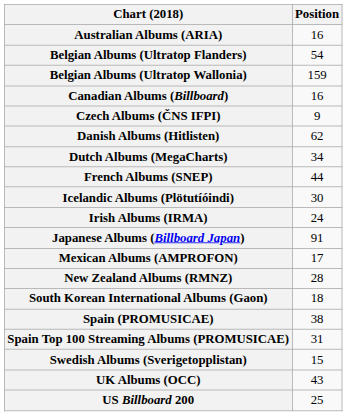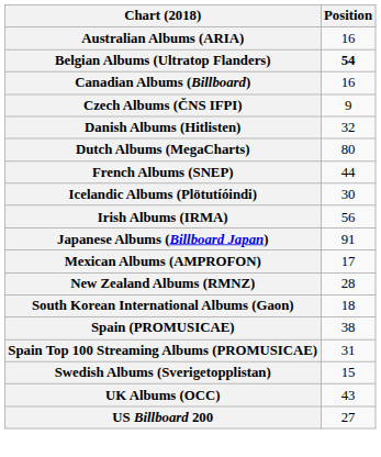 <table class="wikitable sortable plainrowheaders" style="text-align:center">
 <tr>
 <th scope="col">Chart (2018)</th>
 <th scope="col">Position</th>
 </tr>
 <tr>
 <th scope="row">Australian Albums (ARIA)</th>
 <td>16</td>
 </tr>
 <tr>
 <th scope="row">Belgian Albums (Ultratop Flanders)</th>
-<td>54</td>
-</tr>
-<tr>
-<th scope="row">Belgian Albums (Ultratop Wallonia)</th>
-<td>159</td>
+<td><strong>54</strong></td>
 </tr>
 <tr>
 <th scope="row">Canadian Albums (<em>Billboard</em>)</th>
 <td>16</td>
 </tr>
 <tr>
 <th scope="row">Czech Albums (ČNS IFPI)</th>
 <td>9</td>
 </tr>
 <tr>
 <th scope="row">Danish Albums (Hitlisten)</th>
-<td>62</td>
+<td>32</td>
 </tr>
 <tr>
 <th scope="row">Dutch Albums (MegaCharts)</th>
-<td>34</td>
+<td>80</td>
 </tr>
 <tr>
 <th scope="row">French Albums (SNEP)</th>
 <td>44</td>
 </tr>
 <tr>
 <th scope="row">Icelandic Albums (Plötutíóindi)</th>
 <td>30</td>
 </tr>
 <tr>
 <th scope="row">Irish Albums (IRMA)</th>
-<td>24</td>
+<td>56</td>
 </tr>
 <tr>
 <th scope="row">Japanese Albums (<em><a href='#'>Billboard Japan</a></em>)</th>
 <td>91</td>
 </tr>
 <tr>
 <th scope="row">Mexican Albums (AMPROFON)</th>
 <td>17</td>
 </tr>
 <tr>
 <th scope="row">New Zealand Albums (RMNZ)</th>
 <td>28</td>
 </tr>
 <tr>
 <th scope="row">South Korean International Albums (Gaon)</th>
 <td>18</td>
 </tr>
 <tr>
 <th scope="row">Spain (PROMUSICAE)</th>
 <td>38</td>
 </tr>
 <tr>
 <th scope="row">Spain Top 100 Streaming Albums (PROMUSICAE)</th>
 <td>31</td>
 </tr>
 <tr>
 <th scope="row">Swedish Albums (Sverigetopplistan)</th>
 <td>15</td>
 </tr>
 <tr>
 <th scope="row">UK Albums (OCC)</th>
 <td>43</td>
 </tr>
 <tr>
 <th scope="row">US <em>Billboard</em> 200</th>
-<td>25</td>
+<td>27</td>
 </tr>
 </table>
